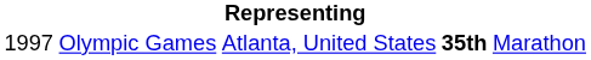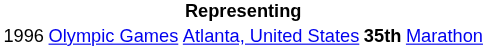 <table>
 <tr>
 <th colspan="5">Representing </th>
 </tr>
 <tr>
-<td>1997</td>
+<td>1996</td>
 <td><a href='#'>Olympic Games</a></td>
 <td><a href='#'>Atlanta, United States</a></td>
 <td><strong>35th</strong></td>
 <td><a href='#'>Marathon</a></td>
 </tr>
 </table>
